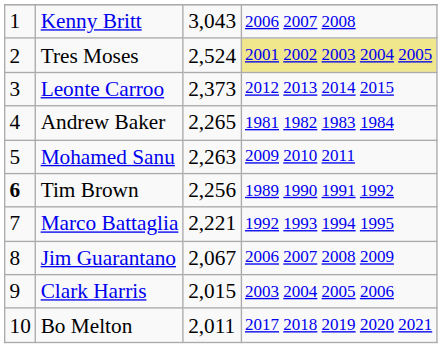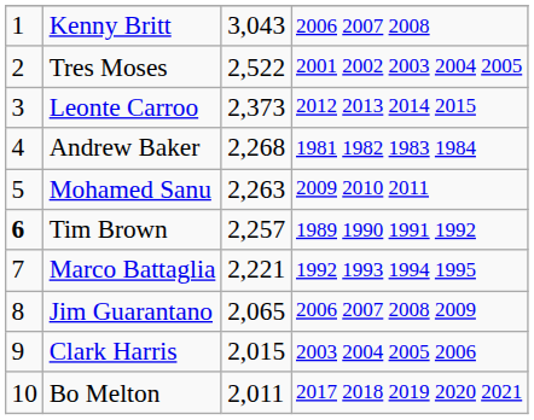 <table class="wikitable">
 <tr>
 </tr>
 <tr>
 <td>1</td>
 <td><a href='#'>Kenny Britt</a></td>
 <td>3,043</td>
 <td style="font-size:80%;"><a href='#'>2006</a> <a href='#'>2007</a> <a href='#'>2008</a></td>
 </tr>
 <tr>
 <td>2</td>
 <td>Tres Moses</td>
-<td>2,524</td>
-<td style="background: khaki; font-size:80%;"><a href='#'>2001</a> <a href='#'>2002</a> <a href='#'>2003</a> <a href='#'>2004</a> <a href='#'>2005</a></td>
+<td>2,522</td>
+<td style="font-size:80%;"><a href='#'>2001</a> <a href='#'>2002</a> <a href='#'>2003</a> <a href='#'>2004</a> <a href='#'>2005</a></td>
 </tr>
 <tr>
 <td>3</td>
 <td><a href='#'>Leonte Carroo</a></td>
 <td>2,373</td>
 <td style="font-size:80%;"><a href='#'>2012</a> <a href='#'>2013</a> <a href='#'>2014</a> <a href='#'>2015</a></td>
 </tr>
 <tr>
 <td>4</td>
 <td>Andrew Baker</td>
-<td>2,265</td>
+<td>2,268</td>
 <td style="font-size:80%;"><a href='#'>1981</a> <a href='#'>1982</a> <a href='#'>1983</a> <a href='#'>1984</a></td>
 </tr>
 <tr>
 <td>5</td>
 <td><a href='#'>Mohamed Sanu</a></td>
 <td>2,263</td>
 <td style="font-size:80%;"><a href='#'>2009</a> <a href='#'>2010</a> <a href='#'>2011</a></td>
 </tr>
 <tr>
 <td><strong>6</strong></td>
 <td>Tim Brown</td>
-<td>2,256</td>
+<td>2,257</td>
 <td style="font-size:80%;"><a href='#'>1989</a> <a href='#'>1990</a> <a href='#'>1991</a> <a href='#'>1992</a></td>
 </tr>
 <tr>
 <td>7</td>
 <td><a href='#'>Marco Battaglia</a></td>
 <td>2,221</td>
 <td style="font-size:80%;"><a href='#'>1992</a> <a href='#'>1993</a> <a href='#'>1994</a> <a href='#'>1995</a></td>
 </tr>
 <tr>
 <td>8</td>
 <td><a href='#'>Jim Guarantano</a></td>
-<td>2,067</td>
+<td>2,065</td>
 <td style="font-size:80%;"><a href='#'>2006</a> <a href='#'>2007</a> <a href='#'>2008</a> <a href='#'>2009</a></td>
 </tr>
 <tr>
 <td>9</td>
 <td><a href='#'>Clark Harris</a></td>
 <td>2,015</td>
 <td style="font-size:80%;"><a href='#'>2003</a> <a href='#'>2004</a> <a href='#'>2005</a> <a href='#'>2006</a></td>
 </tr>
 <tr>
 <td>10</td>
 <td>Bo Melton</td>
 <td>2,011</td>
 <td style="font-size:80%;"><a href='#'>2017</a> <a href='#'>2018</a> <a href='#'>2019</a> <a href='#'>2020</a> <a href='#'>2021</a></td>
 </tr>
 </table>
